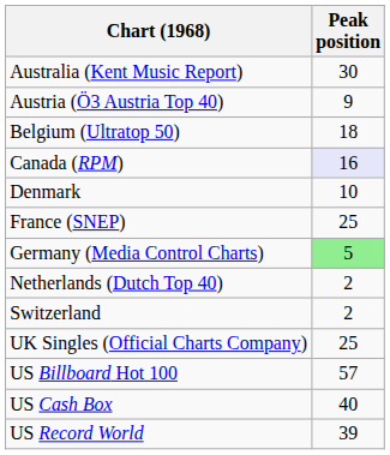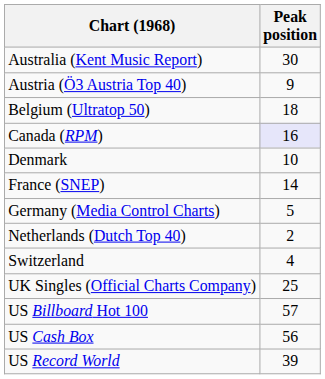 <table class="wikitable sortable">
 <tr>
 <th>Chart (1968)</th>
 <th>Peak<br>position</th>
 </tr>
 <tr>
 <td>Australia (<a href='#'>Kent Music Report</a>)</td>
 <td align="center">30</td>
 </tr>
 <tr>
 <td>Austria (<a href='#'>Ö3 Austria Top 40</a>)</td>
 <td align="center">9</td>
 </tr>
 <tr>
 <td>Belgium (<a href='#'>Ultratop 50</a>)</td>
 <td align="center">18</td>
 </tr>
 <tr>
 <td>Canada (<em><a href='#'>RPM</a></em>)</td>
 <td align="center" style="background: lavender;">16</td>
 </tr>
 <tr>
 <td>Denmark</td>
 <td align="center">10</td>
 </tr>
 <tr>
 <td>France (<a href='#'>SNEP</a>)</td>
-<td align="center">25</td>
+<td align="center">14</td>
 </tr>
 <tr>
 <td>Germany (<a href='#'>Media Control Charts</a>)</td>
-<td align="center" style="background: lightgreen;">5</td>
+<td align="center">5</td>
 </tr>
 <tr>
 <td>Netherlands (<a href='#'>Dutch Top 40</a>)</td>
 <td align="center">2</td>
 </tr>
 <tr>
 <td>Switzerland</td>
-<td align="center">2</td>
+<td align="center">4</td>
 </tr>
 <tr>
 <td>UK Singles (<a href='#'>Official Charts Company</a>)</td>
 <td align="center">25</td>
 </tr>
 <tr>
 <td>US <a href='#'><em>Billboard</em> Hot 100</a></td>
 <td align="center">57</td>
 </tr>
 <tr>
 <td>US <em><a href='#'>Cash Box</a></em></td>
-<td align="center">40</td>
+<td align="center">56</td>
 </tr>
 <tr>
 <td>US <em><a href='#'>Record World</a></em></td>
 <td align="center">39</td>
 </tr>
 </table>
